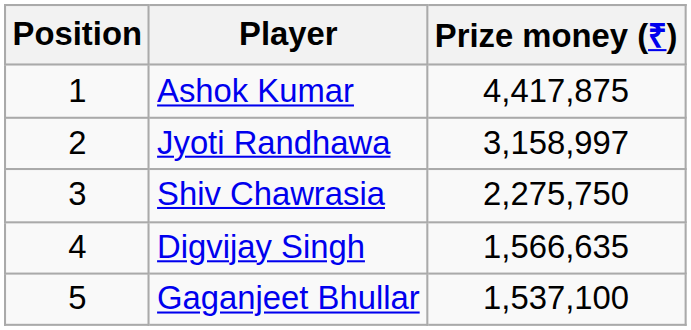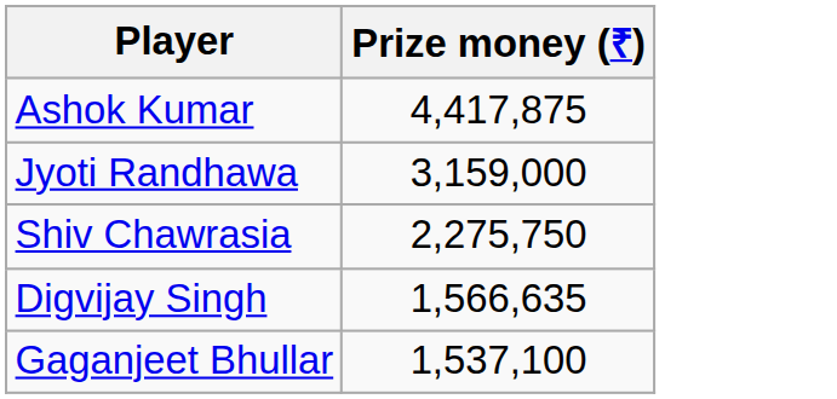 <table class=wikitable>
 <tr>
-<th>Position</th>
 <th>Player</th>
 <th>Prize money (<a href='#'>₹</a>)</th>
 </tr>
 <tr>
-<td align=center>1</td>
 <td> <a href='#'>Ashok Kumar</a></td>
 <td align=center>4,417,875</td>
 </tr>
 <tr>
-<td align=center>2</td>
 <td> <a href='#'>Jyoti Randhawa</a></td>
-<td align=center>3,158,997</td>
+<td align=center>3,159,000</td>
 </tr>
 <tr>
-<td align=center>3</td>
 <td> <a href='#'>Shiv Chawrasia</a></td>
 <td align=center>2,275,750</td>
 </tr>
 <tr>
-<td align=center>4</td>
 <td> <a href='#'>Digvijay Singh</a></td>
 <td align=center>1,566,635</td>
 </tr>
 <tr>
-<td align=center>5</td>
 <td> <a href='#'>Gaganjeet Bhullar</a></td>
 <td align=center>1,537,100</td>
 </tr>
 </table>
